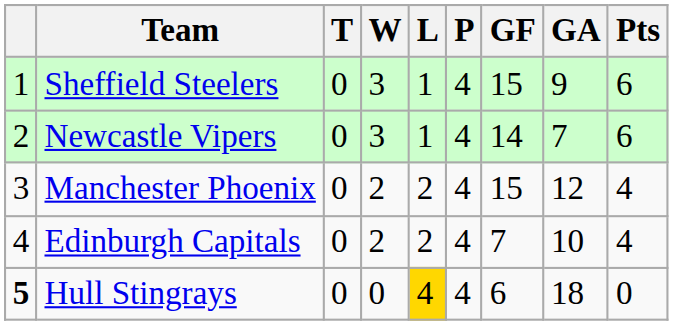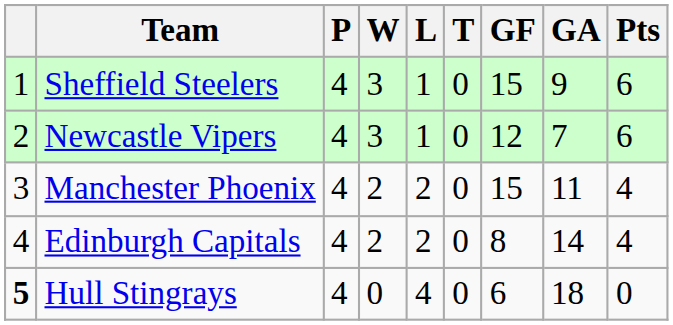 <table class="wikitable">
 <tr>
 <th></th>
 <th>Team</th>
-<th>T</th>
+<th>P</th>
 <th>W</th>
 <th>L</th>
-<th>P</th>
+<th>T</th>
 <th>GF</th>
 <th>GA</th>
 <th>Pts</th>
 </tr>
 <tr bgcolor="#CCFFCC">
 <td>1</td>
 <td><a href='#'>Sheffield Steelers</a></td>
-<td>0</td>
+<td>4</td>
 <td>3</td>
 <td>1</td>
-<td>4</td>
+<td>0</td>
 <td>15</td>
 <td>9</td>
 <td>6</td>
 </tr>
 <tr bgcolor="#CCFFCC">
 <td>2</td>
 <td><a href='#'>Newcastle Vipers</a></td>
-<td>0</td>
+<td>4</td>
 <td>3</td>
 <td>1</td>
-<td>4</td>
-<td>14</td>
+<td>0</td>
+<td>12</td>
 <td>7</td>
 <td>6</td>
 </tr>
 <tr>
 <td>3</td>
 <td><a href='#'>Manchester Phoenix</a></td>
-<td>0</td>
+<td>4</td>
 <td>2</td>
 <td>2</td>
-<td>4</td>
+<td>0</td>
 <td>15</td>
-<td>12</td>
+<td>11</td>
 <td>4</td>
 </tr>
 <tr>
 <td>4</td>
 <td><a href='#'>Edinburgh Capitals</a></td>
-<td>0</td>
+<td>4</td>
 <td>2</td>
 <td>2</td>
-<td>4</td>
-<td>7</td>
-<td>10</td>
+<td>0</td>
+<td>8</td>
+<td>14</td>
 <td>4</td>
 </tr>
 <tr>
 <td><strong>5</strong></td>
 <td><a href='#'>Hull Stingrays</a></td>
+<td>4</td>
 <td>0</td>
+<td>4</td>
 <td>0</td>
-<td style="background: gold;">4</td>
-<td>4</td>
 <td>6</td>
 <td>18</td>
 <td>0</td>
 </tr>
 </table>
